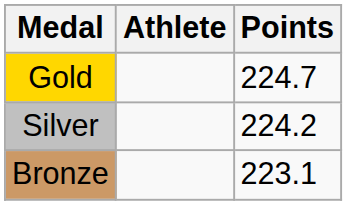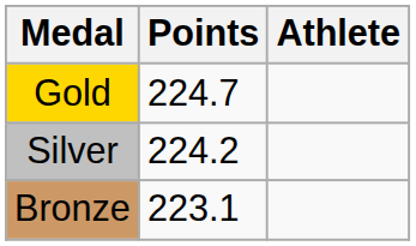 <table class="wikitable">
 <tr>
 <th>Medal</th>
+<th>Points</th>
 <th>Athlete</th>
-<th>Points</th>
 </tr>
 <tr>
 <td style="text-align:center;background-color:gold;">Gold</td>
+<td>224.7</td>
 <td></td>
-<td>224.7</td>
 </tr>
 <tr>
 <td style="text-align:center;background-color:silver;">Silver</td>
+<td>224.2</td>
 <td></td>
-<td>224.2</td>
 </tr>
 <tr>
 <td style="text-align:center;background-color:#CC9966;">Bronze</td>
+<td>223.1</td>
 <td></td>
-<td>223.1</td>
 </tr>
 </table>
